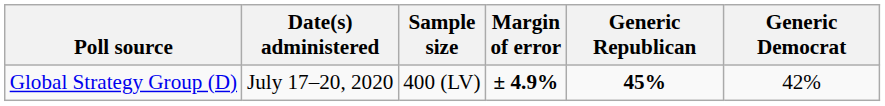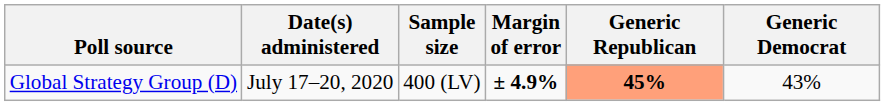 <table class="wikitable" style="font-size:90%;text-align:center;">
 <tr valign=bottom>
 <th>Poll source</th>
 <th>Date(s)<br>administered</th>
 <th>Sample<br>size</th>
 <th>Margin<br>of error</th>
 <th style="width:100px;">Generic<br>Republican</th>
 <th style="width:100px;">Generic<br>Democrat</th>
 </tr>
 <tr>
 <td style="text-align:left;"><a href='#'>Global Strategy Group (D)</a></td>
 <td>July 17–20, 2020</td>
 <td>400 (LV)</td>
 <td><strong>± 4.9%</strong></td>
-<td><strong>45%</strong></td>
-<td>42%</td>
+<td style="background: lightsalmon;"><strong>45%</strong></td>
+<td>43%</td>
 </tr>
 </table>
